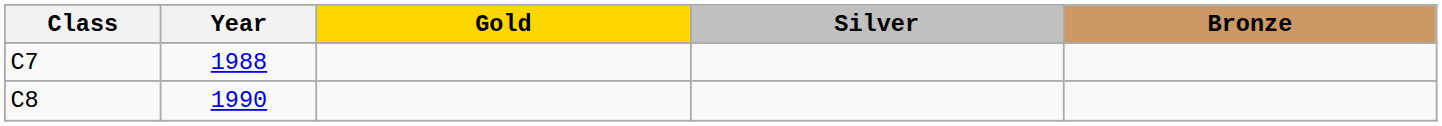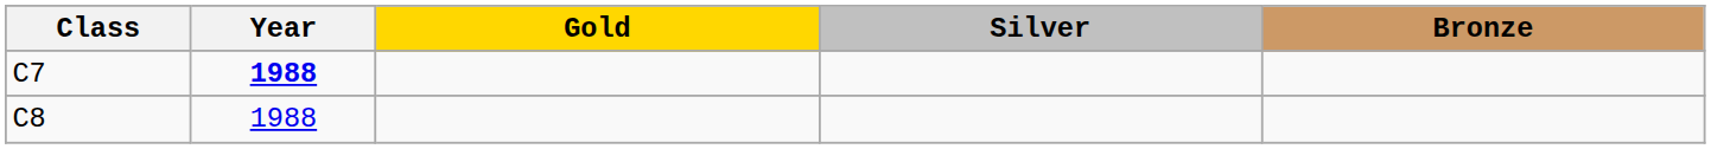 <table class="wikitable">
 <tr>
 <th width=80>Class</th>
 <th width=80>Year</th>
 <td align=center width=200 bgcolor=gold><strong>Gold</strong></td>
 <td align=center width=200 bgcolor=silver><strong>Silver</strong></td>
 <td align=center width=200 bgcolor=cc9966><strong>Bronze</strong></td>
 </tr>
 <tr>
 <td>C7</td>
-<td align=center><a href='#'>1988</a></td>
+<td align=center><strong><a href='#'>1988</a></strong></td>
 <td></td>
 <td></td>
 <td></td>
 </tr>
 <tr>
 <td>C8</td>
-<td align=center><a href='#'>1990</a></td>
+<td align=center><a href='#'>1988</a></td>
 <td></td>
 <td></td>
 <td></td>
 </tr>
 </table>
